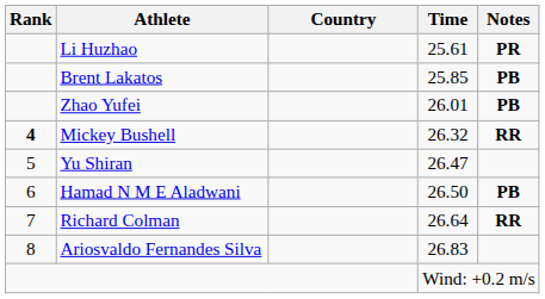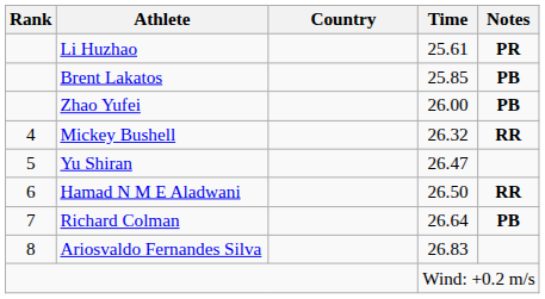 <table class="wikitable sortable" style="text-align:center">
 <tr>
 <th>Rank</th>
 <th style="width:180px">Athlete</th>
 <th style="width:125px">Country</th>
 <th>Time</th>
 <th>Notes</th>
 </tr>
 <tr>
 <td></td>
 <td style="text-align:left;"><a href='#'>Li Huzhao</a></td>
 <td style="text-align:left;"></td>
 <td>25.61</td>
 <td><strong>PR</strong></td>
 </tr>
 <tr>
 <td></td>
 <td style="text-align:left;"><a href='#'>Brent Lakatos</a></td>
 <td style="text-align:left;"></td>
 <td>25.85</td>
 <td><strong>PB</strong></td>
 </tr>
 <tr>
 <td></td>
 <td style="text-align:left;"><a href='#'>Zhao Yufei</a></td>
 <td style="text-align:left;"></td>
-<td>26.01</td>
+<td>26.00</td>
 <td><strong>PB</strong></td>
 </tr>
 <tr>
-<td><strong>4</strong></td>
+<td>4</td>
 <td style="text-align:left;"><a href='#'>Mickey Bushell</a></td>
 <td style="text-align:left;"></td>
 <td>26.32</td>
 <td><strong>RR</strong></td>
 </tr>
 <tr>
 <td>5</td>
 <td style="text-align:left;"><a href='#'>Yu Shiran</a></td>
 <td style="text-align:left;"></td>
 <td>26.47</td>
 <td></td>
 </tr>
 <tr>
 <td>6</td>
 <td style="text-align:left;"><a href='#'>Hamad N M E Aladwani</a></td>
 <td style="text-align:left;"></td>
 <td>26.50</td>
-<td><strong>PB</strong></td>
+<td><strong>RR</strong></td>
 </tr>
 <tr>
 <td>7</td>
 <td style="text-align:left;"><a href='#'>Richard Colman</a></td>
 <td style="text-align:left;"></td>
 <td>26.64</td>
-<td><strong>RR</strong></td>
+<td><strong>PB</strong></td>
 </tr>
 <tr>
 <td>8</td>
 <td style="text-align:left;"><a href='#'>Ariosvaldo Fernandes Silva</a></td>
 <td style="text-align:left;"></td>
 <td>26.83</td>
 <td></td>
 </tr>
 <tr class="sortbottom">
 <td colspan="3"></td>
 <td colspan="2">Wind: +0.2 m/s</td>
 </tr>
 </table>
